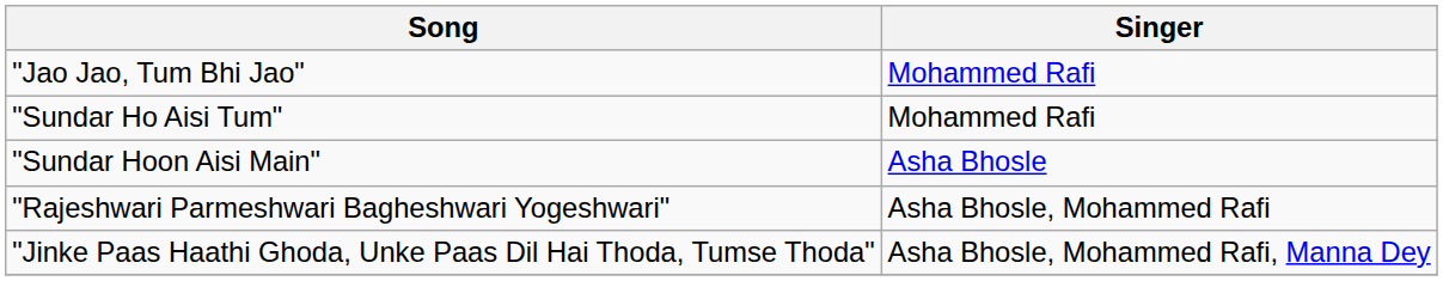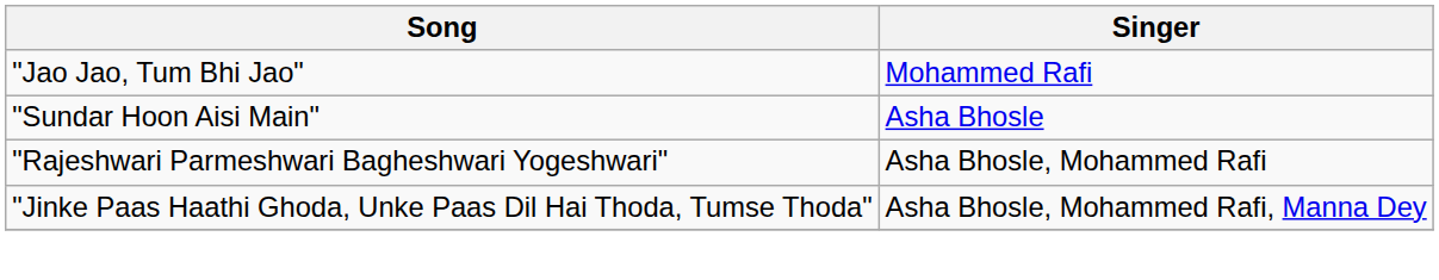 <table class="wikitable">
 <tr>
 <th>Song</th>
 <th>Singer</th>
 </tr>
 <tr>
 <td>"Jao Jao, Tum Bhi Jao"</td>
 <td><a href='#'>Mohammed Rafi</a></td>
-</tr>
-<tr>
-<td>"Sundar Ho Aisi Tum"</td>
-<td>Mohammed Rafi</td>
 </tr>
 <tr>
 <td>"Sundar Hoon Aisi Main"</td>
 <td><a href='#'>Asha Bhosle</a></td>
 </tr>
 <tr>
 <td>"Rajeshwari Parmeshwari Bagheshwari Yogeshwari"</td>
 <td>Asha Bhosle, Mohammed Rafi</td>
 </tr>
 <tr>
 <td>"Jinke Paas Haathi Ghoda, Unke Paas Dil Hai Thoda, Tumse Thoda"</td>
 <td>Asha Bhosle, Mohammed Rafi, <a href='#'>Manna Dey</a></td>
 </tr>
 <tr>
 </tr>
 </table>
